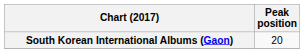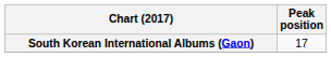 <table class="wikitable sortable plainrowheaders" style="text-align:center">
 <tr>
 <th scope="col" style="width:24em;">Chart (2017)</th>
 <th scope="col">Peak<br>position</th>
 </tr>
 <tr>
 <th scope="row">South Korean International Albums (<a href='#'>Gaon</a>)</th>
-<td>20</td>
+<td>17</td>
 </tr>
 <tr>
 </tr>
 </table>
